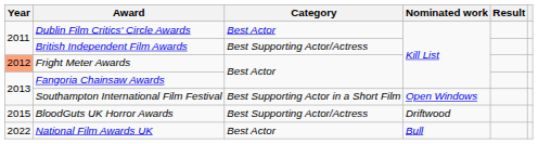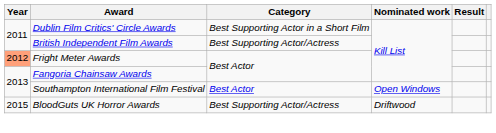 <table class="wikitable">
 <tr>
 <th>Year</th>
 <th>Award</th>
 <th>Category</th>
 <th>Nominated work</th>
 <th>Result</th>
 <th></th>
 </tr>
 <tr>
 <td rowspan="2">2011</td>
 <td><em><a href='#'>Dublin Film Critics' Circle Awards</a></em></td>
-<td><em><a href='#'>Best Actor</a></em></td>
+<td><em>Best Supporting Actor in a Short Film</em></td>
 <td rowspan="4"><em><a href='#'>Kill List</a></em></td>
 <td></td>
 <td></td>
 </tr>
 <tr>
 <td><em><a href='#'>British Independent Film Awards</a></em></td>
 <td><em>Best Supporting Actor/Actress</em></td>
 <td></td>
 <td></td>
 </tr>
 <tr>
 <td style="background: lightsalmon;">2012</td>
 <td><em>Fright Meter Awards</em></td>
 <td rowspan="2"><em>Best Actor</em></td>
 <td></td>
 <td></td>
 </tr>
 <tr>
 <td rowspan="2">2013</td>
 <td><em><a href='#'>Fangoria Chainsaw Awards</a></em></td>
 <td></td>
 <td></td>
 </tr>
 <tr>
 <td><em>Southampton International Film Festival</em></td>
-<td><em>Best Supporting Actor in a Short Film</em></td>
+<td><em><a href='#'>Best Actor</a></em></td>
 <td><em><a href='#'>Open Windows</a></em></td>
 <td></td>
 <td></td>
 </tr>
 <tr>
 <td>2015</td>
 <td><em>BloodGuts UK Horror Awards</em></td>
 <td><em>Best Supporting Actor/Actress</em></td>
 <td><em>Driftwood</em></td>
 <td></td>
 <td></td>
 </tr>
-<tr>
-<td>2022</td>
-<td><em><a href='#'>National Film Awards UK</a></em></td>
-<td><em>Best Actor</em></td>
-<td><a href='#'><em>Bull</em></a></td>
-<td></td>
-<td></td>
-</tr>
 </table>
